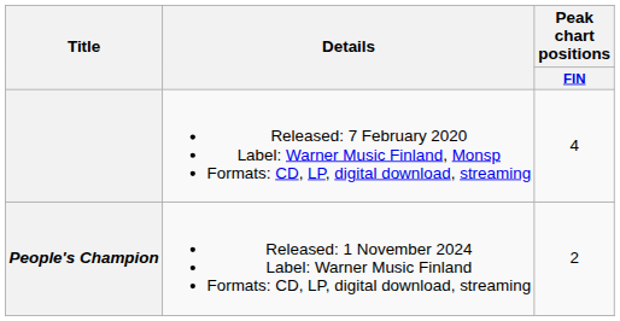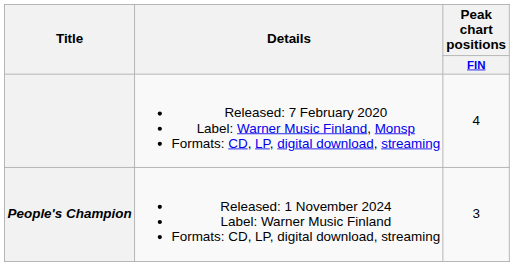 <table class="wikitable plainrowheaders" style="text-align:center;">
 <tr>
 <th scope="col" rowspan="2">Title</th>
 <th scope="col" rowspan="2">Details</th>
 <th scope="col" colspan="1">Peak chart positions</th>
 </tr>
 <tr>
 <th scope="col" style="width:3em;font-size:85%;"><a href='#'>FIN</a><br></th>
 </tr>
 <tr>
 <th scope="row"><em></em></th>
 <td><br><ul><li>Released: 7 February 2020</li><li>Label: <a href='#'>Warner Music Finland</a>, <a href='#'>Monsp</a></li><li>Formats: <a href='#'>CD</a>, <a href='#'>LP</a>, <a href='#'>digital download</a>, <a href='#'>streaming</a></li></ul></td>
 <td>4</td>
 </tr>
 <tr>
 <th scope="row"><em>People's Champion</em></th>
 <td><br><ul><li>Released: 1 November 2024</li><li>Label: Warner Music Finland</li><li>Formats: CD, LP, digital download, streaming</li></ul></td>
-<td>2</td>
+<td>3</td>
 </tr>
 </table>
